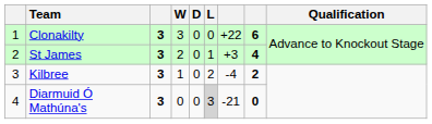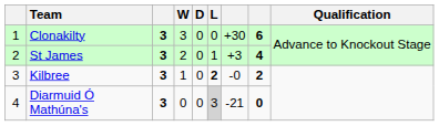 <table class="wikitable" style="text-align:center">
 <tr>
 <th width="20"></th>
 <th width="150" style="text-align:left;">Team</th>
 <th width="20"></th>
 <th>W</th>
 <th>D</th>
 <th>L</th>
 <th width="20"></th>
 <th width="20"></th>
 <th>Qualification</th>
 </tr>
 <tr style="background:#ccffcc">
 <td>1</td>
 <td align="left"> <a href='#'>Clonakilty</a></td>
 <td><strong>3</strong></td>
 <td>3</td>
 <td>0</td>
 <td>0</td>
-<td>+22</td>
+<td>+30</td>
 <td><strong>6</strong></td>
 <td rowspan="2">Advance to Knockout Stage</td>
 </tr>
 <tr style="background:#ccffcc">
 <td>2</td>
 <td align="left"> <a href='#'>St James</a></td>
 <td><strong>3</strong></td>
 <td>2</td>
 <td>0</td>
 <td>1</td>
 <td>+3</td>
 <td><strong>4</strong></td>
 </tr>
 <tr>
 <td>3</td>
 <td align="left"> <a href='#'>Kilbree</a></td>
 <td><strong>3</strong></td>
 <td>1</td>
 <td>0</td>
-<td>2</td>
-<td>-4</td>
+<td><strong>2</strong></td>
+<td>-0</td>
 <td><strong>2</strong></td>
 <td rowspan="2"></td>
 </tr>
 <tr>
 <td>4</td>
 <td align="left"> <a href='#'>Diarmuid Ó Mathúna's</a></td>
 <td><strong>3</strong></td>
 <td>0</td>
 <td>0</td>
 <td style="background: lightgrey;">3</td>
 <td>-21</td>
 <td><strong>0</strong></td>
 </tr>
 </table>
